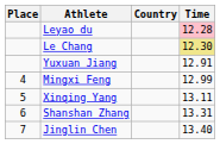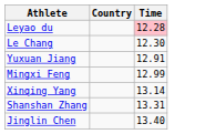 <table class="wikitable">
 <tr>
-<th>Place</th>
 <th>Athlete</th>
 <th>Country</th>
 <th>Time</th>
 </tr>
 <tr>
-<td align=center></td>
 <td><a href='#'>Leyao du</a></td>
 <td></td>
 <td style="background: pink;">12.28</td>
 </tr>
 <tr>
-<td align=center></td>
 <td><a href='#'>Le Chang</a></td>
 <td></td>
-<td style="background: khaki;">12.30</td>
+<td>12.30</td>
 </tr>
 <tr>
-<td align=center></td>
 <td><a href='#'>Yuxuan Jiang</a></td>
 <td></td>
 <td>12.91</td>
 </tr>
 <tr>
-<td align=center>4</td>
 <td><a href='#'>Mingxi Feng</a></td>
 <td></td>
 <td>12.99</td>
 </tr>
 <tr>
-<td align=center>5</td>
 <td><a href='#'>Xinqing Yang</a></td>
 <td></td>
-<td>13.11</td>
+<td>13.14</td>
 </tr>
 <tr>
-<td align=center>6</td>
 <td><a href='#'>Shanshan Zhang</a></td>
 <td></td>
 <td>13.31</td>
 </tr>
 <tr>
-<td align=center>7</td>
 <td><a href='#'>Jinglin Chen</a></td>
 <td></td>
 <td>13.40</td>
 </tr>
 </table>
